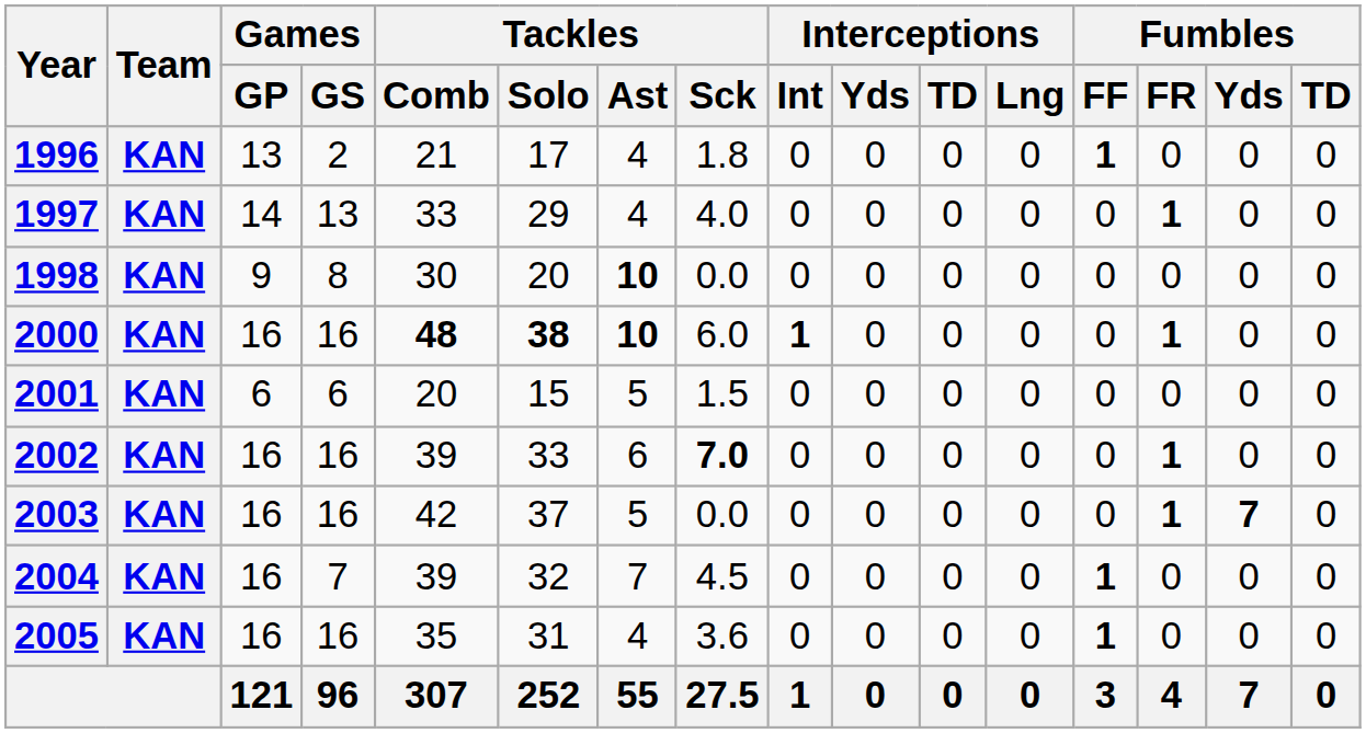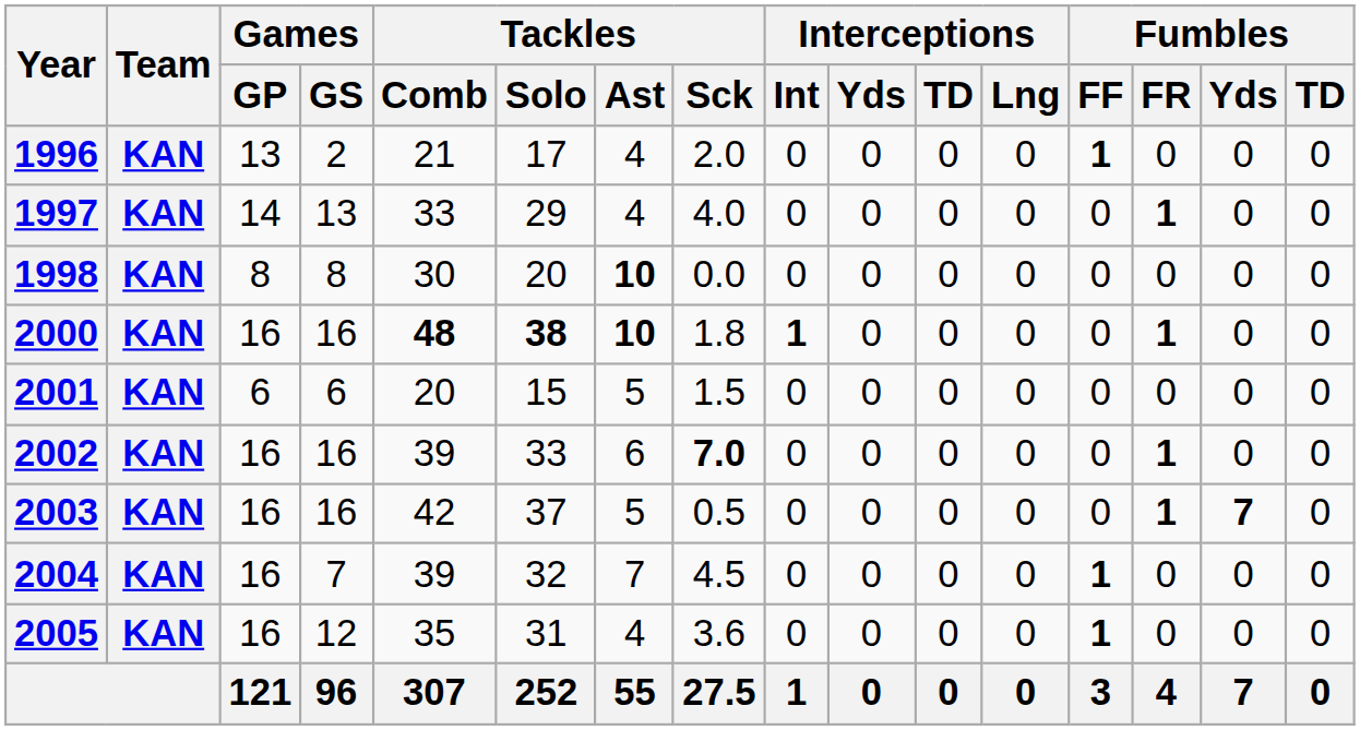 <table class="wikitable" style="text-align:center">
 <tr>
 <th rowspan="2">Year</th>
 <th rowspan="2">Team</th>
 <th colspan="2">Games</th>
 <th colspan="4">Tackles</th>
 <th colspan="4">Interceptions</th>
 <th colspan="4">Fumbles</th>
 </tr>
 <tr>
 <th>GP</th>
 <th>GS</th>
 <th>Comb</th>
 <th>Solo</th>
 <th>Ast</th>
 <th>Sck</th>
 <th>Int</th>
 <th>Yds</th>
 <th>TD</th>
 <th>Lng</th>
 <th>FF</th>
 <th>FR</th>
 <th>Yds</th>
 <th>TD</th>
 </tr>
 <tr>
 <th><a href='#'>1996</a></th>
 <th><a href='#'>KAN</a></th>
 <td>13</td>
 <td>2</td>
 <td>21</td>
 <td>17</td>
 <td>4</td>
-<td>1.8</td>
+<td>2.0</td>
 <td>0</td>
 <td>0</td>
 <td>0</td>
 <td>0</td>
 <td><strong>1</strong></td>
 <td>0</td>
 <td>0</td>
 <td>0</td>
 </tr>
 <tr>
 <th><a href='#'>1997</a></th>
 <th><a href='#'>KAN</a></th>
 <td>14</td>
 <td>13</td>
 <td>33</td>
 <td>29</td>
 <td>4</td>
 <td>4.0</td>
 <td>0</td>
 <td>0</td>
 <td>0</td>
 <td>0</td>
 <td>0</td>
 <td><strong>1</strong></td>
 <td>0</td>
 <td>0</td>
 </tr>
 <tr>
 <th><a href='#'>1998</a></th>
 <th><a href='#'>KAN</a></th>
-<td>9</td>
+<td>8</td>
 <td>8</td>
 <td>30</td>
 <td>20</td>
 <td><strong>10</strong></td>
 <td>0.0</td>
 <td>0</td>
 <td>0</td>
 <td>0</td>
 <td>0</td>
 <td>0</td>
 <td>0</td>
 <td>0</td>
 <td>0</td>
 </tr>
 <tr>
 <th><a href='#'>2000</a></th>
 <th><a href='#'>KAN</a></th>
 <td>16</td>
 <td>16</td>
 <td><strong>48</strong></td>
 <td><strong>38</strong></td>
 <td><strong>10</strong></td>
-<td>6.0</td>
+<td>1.8</td>
 <td><strong>1</strong></td>
 <td>0</td>
 <td>0</td>
 <td>0</td>
 <td>0</td>
 <td><strong>1</strong></td>
 <td>0</td>
 <td>0</td>
 </tr>
 <tr>
 <th><a href='#'>2001</a></th>
 <th><a href='#'>KAN</a></th>
 <td>6</td>
 <td>6</td>
 <td>20</td>
 <td>15</td>
 <td>5</td>
 <td>1.5</td>
 <td>0</td>
 <td>0</td>
 <td>0</td>
 <td>0</td>
 <td>0</td>
 <td>0</td>
 <td>0</td>
 <td>0</td>
 </tr>
 <tr>
 <th><a href='#'>2002</a></th>
 <th><a href='#'>KAN</a></th>
 <td>16</td>
 <td>16</td>
 <td>39</td>
 <td>33</td>
 <td>6</td>
 <td><strong>7.0</strong></td>
 <td>0</td>
 <td>0</td>
 <td>0</td>
 <td>0</td>
 <td>0</td>
 <td><strong>1</strong></td>
 <td>0</td>
 <td>0</td>
 </tr>
 <tr>
 <th><a href='#'>2003</a></th>
 <th><a href='#'>KAN</a></th>
 <td>16</td>
 <td>16</td>
 <td>42</td>
 <td>37</td>
 <td>5</td>
-<td>0.0</td>
+<td>0.5</td>
 <td>0</td>
 <td>0</td>
 <td>0</td>
 <td>0</td>
 <td>0</td>
 <td><strong>1</strong></td>
 <td><strong>7</strong></td>
 <td>0</td>
 </tr>
 <tr>
 <th><a href='#'>2004</a></th>
 <th><a href='#'>KAN</a></th>
 <td>16</td>
 <td>7</td>
 <td>39</td>
 <td>32</td>
 <td>7</td>
 <td>4.5</td>
 <td>0</td>
 <td>0</td>
 <td>0</td>
 <td>0</td>
 <td><strong>1</strong></td>
 <td>0</td>
 <td>0</td>
 <td>0</td>
 </tr>
 <tr>
 <th><a href='#'>2005</a></th>
 <th><a href='#'>KAN</a></th>
 <td>16</td>
-<td>16</td>
+<td>12</td>
 <td>35</td>
 <td>31</td>
 <td>4</td>
 <td>3.6</td>
 <td>0</td>
 <td>0</td>
 <td>0</td>
 <td>0</td>
 <td><strong>1</strong></td>
 <td>0</td>
 <td>0</td>
 <td>0</td>
 </tr>
 <tr>
 <th colspan="2"></th>
 <th>121</th>
 <th>96</th>
 <th>307</th>
 <th>252</th>
 <th>55</th>
 <th>27.5</th>
 <th>1</th>
 <th>0</th>
 <th>0</th>
 <th>0</th>
 <th>3</th>
 <th>4</th>
 <th>7</th>
 <th>0</th>
 </tr>
 </table>
